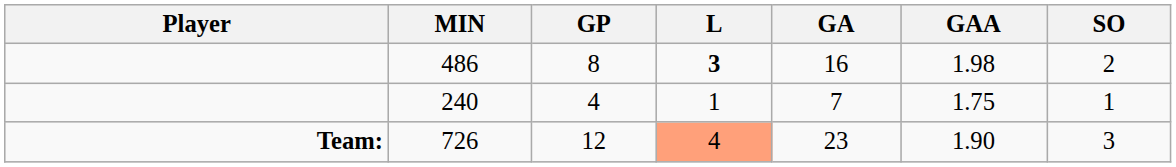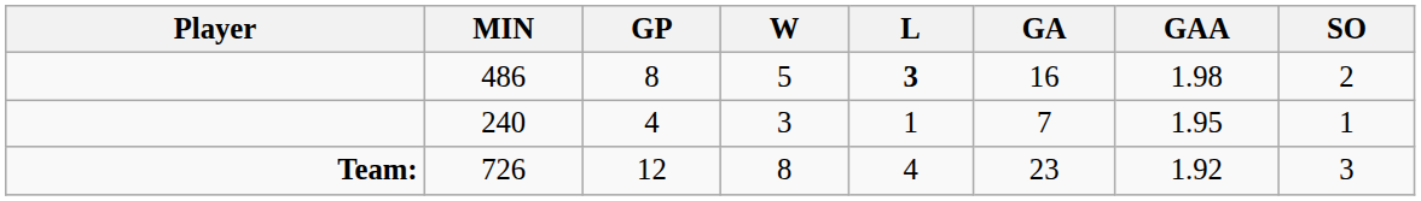 <table class="wikitable sortable" width="60%">
 <tr>
 <th bgcolor="#DDDDFF" width="10%">Player</th>
 <th width="3%" bgcolor="#DDDDFF" title="Minutes played">MIN</th>
 <th width="3%" bgcolor="#DDDDFF" title="Games played in">GP</th>
+<th width="3%" bgcolor="#DDDDFF" title="Games played in">W</th>
 <th width="3%" bgcolor="#DDDDFF"title="Games played in">L</th>
 <th width="3%" bgcolor="#DDDDFF" title="Goals against">GA</th>
 <th width="3%" bgcolor="#DDDDFF" title="Goals against average">GAA</th>
 <th width="3%" bgcolor="#DDDDFF" title="Shut-outs">SO</th>
 </tr>
 <tr align="center">
 <td align="right"></td>
 <td>486</td>
 <td>8</td>
+<td>5</td>
 <td><strong>3</strong></td>
 <td>16</td>
 <td>1.98</td>
 <td>2</td>
 </tr>
 <tr align="center">
 <td align="right"></td>
 <td>240</td>
 <td>4</td>
+<td>3</td>
 <td>1</td>
 <td>7</td>
-<td>1.75</td>
+<td>1.95</td>
 <td>1</td>
 </tr>
 <tr align="center">
 <td align="right"><strong>Team:</strong></td>
 <td>726</td>
 <td>12</td>
-<td style="background: lightsalmon;">4</td>
+<td>8</td>
+<td>4</td>
 <td>23</td>
-<td>1.90</td>
+<td>1.92</td>
 <td>3</td>
 </tr>
 </table>
